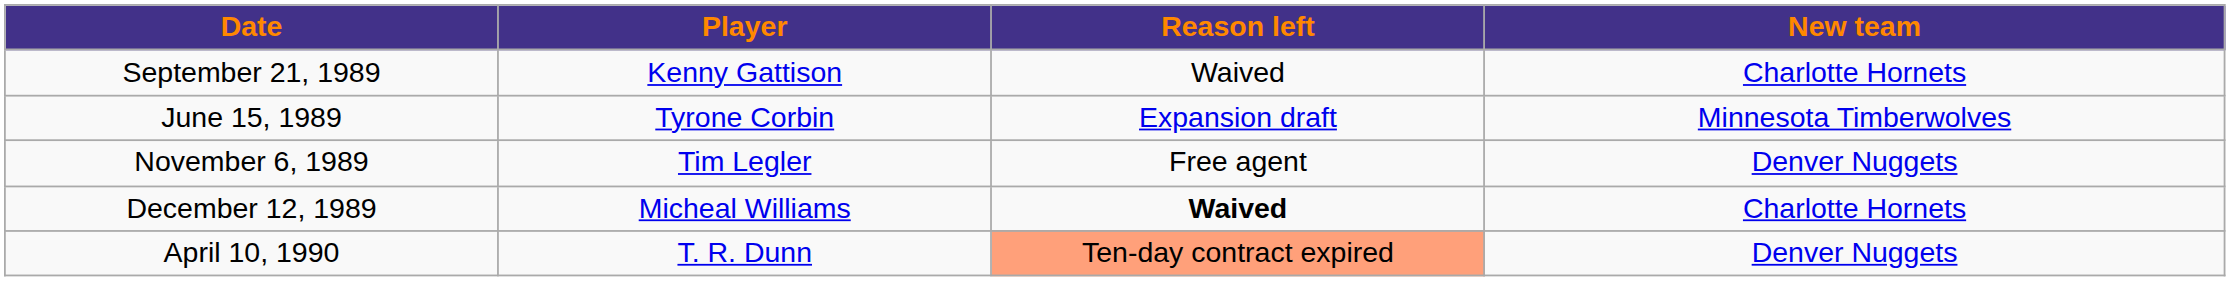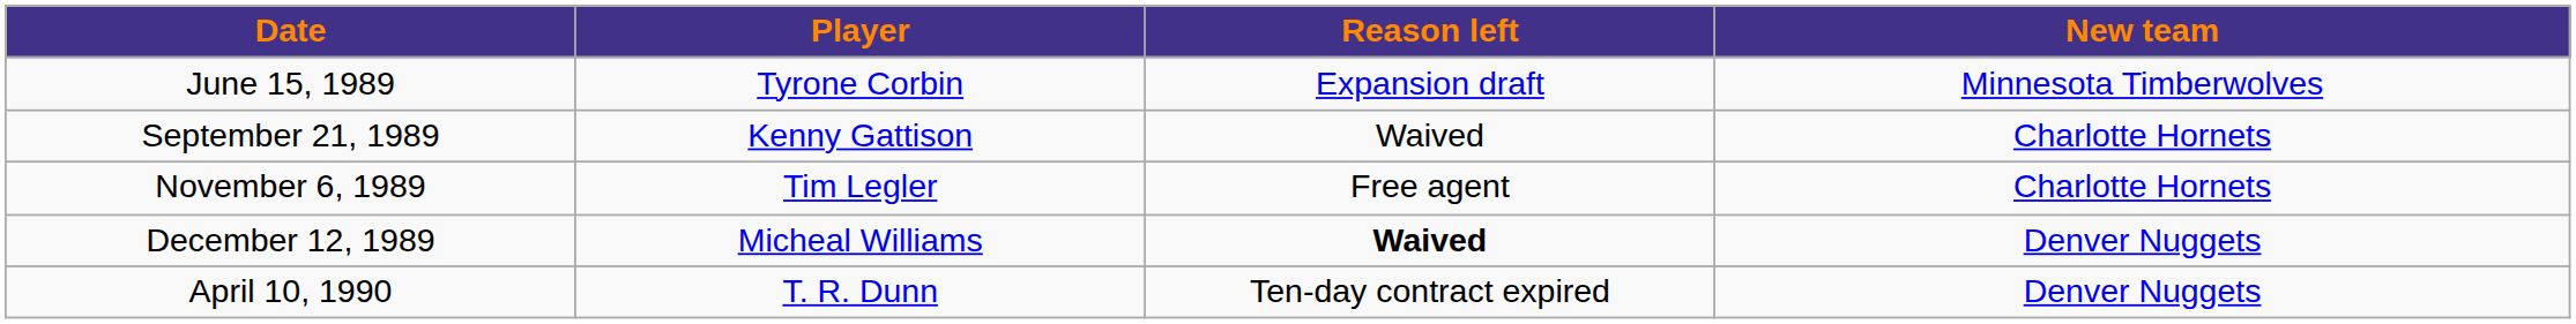 <table class="wikitable sortable sortable">
 <tr>
 <th style="background:#423189; color:#FF8800" width="10%">Date</th>
 <th style="background:#423189; color:#FF8800" width="10%">Player</th>
 <th style="background:#423189; color:#FF8800" width="10%">Reason left</th>
 <th style="background:#423189; color:#FF8800" width="15%">New team</th>
 </tr>
 <tr style="text-align: center">
+<td>June 15, 1989</td>
+<td><a href='#'>Tyrone Corbin</a></td>
+<td><a href='#'>Expansion draft</a></td>
+<td><a href='#'>Minnesota Timberwolves</a></td>
+</tr>
+<tr style="text-align: center">
 <td>September 21, 1989</td>
 <td><a href='#'>Kenny Gattison</a></td>
 <td>Waived</td>
 <td><a href='#'>Charlotte Hornets</a></td>
 </tr>
 <tr style="text-align: center">
-<td>June 15, 1989</td>
-<td><a href='#'>Tyrone Corbin</a></td>
-<td><a href='#'>Expansion draft</a></td>
-<td><a href='#'>Minnesota Timberwolves</a></td>
-</tr>
-<tr style="text-align: center">
 <td>November 6, 1989</td>
 <td><a href='#'>Tim Legler</a></td>
 <td>Free agent</td>
-<td><a href='#'>Denver Nuggets</a></td>
+<td><a href='#'>Charlotte Hornets</a></td>
 </tr>
 <tr style="text-align: center">
 <td>December 12, 1989</td>
 <td><a href='#'>Micheal Williams</a></td>
 <td><strong>Waived</strong></td>
-<td><a href='#'>Charlotte Hornets</a></td>
+<td><a href='#'>Denver Nuggets</a></td>
 </tr>
 <tr style="text-align: center">
 <td>April 10, 1990</td>
 <td><a href='#'>T. R. Dunn</a></td>
-<td style="background: lightsalmon;">Ten-day contract expired</td>
+<td>Ten-day contract expired</td>
 <td><a href='#'>Denver Nuggets</a></td>
 </tr>
 </table>
